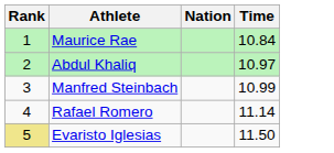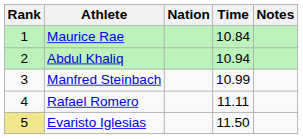 <table class="wikitable sortable" style="text-align:center">
 <tr>
 <th>Rank</th>
 <th>Athlete</th>
 <th>Nation</th>
 <th>Time</th>
+<th>Notes</th>
 </tr>
 <tr bgcolor=bbf3bb>
 <td>1</td>
 <td align=left><a href='#'>Maurice Rae</a></td>
 <td align=left></td>
 <td>10.84</td>
+<td></td>
 </tr>
 <tr bgcolor=bbf3bb>
 <td>2</td>
 <td align=left><a href='#'>Abdul Khaliq</a></td>
 <td align=left></td>
-<td>10.97</td>
+<td>10.94</td>
+<td></td>
 </tr>
 <tr>
 <td>3</td>
 <td align=left><a href='#'>Manfred Steinbach</a></td>
 <td align=left></td>
 <td>10.99</td>
+<td></td>
 </tr>
 <tr>
 <td>4</td>
 <td align=left><a href='#'>Rafael Romero</a></td>
 <td align=left></td>
-<td>11.14</td>
+<td>11.11</td>
+<td></td>
 </tr>
 <tr>
 <td style="background: khaki;">5</td>
 <td align=left><a href='#'>Evaristo Iglesias</a></td>
 <td align=left></td>
 <td>11.50</td>
+<td></td>
 </tr>
 </table>
